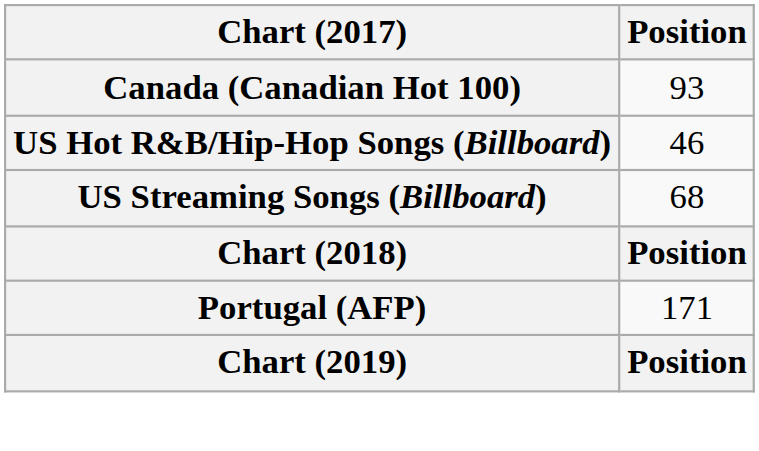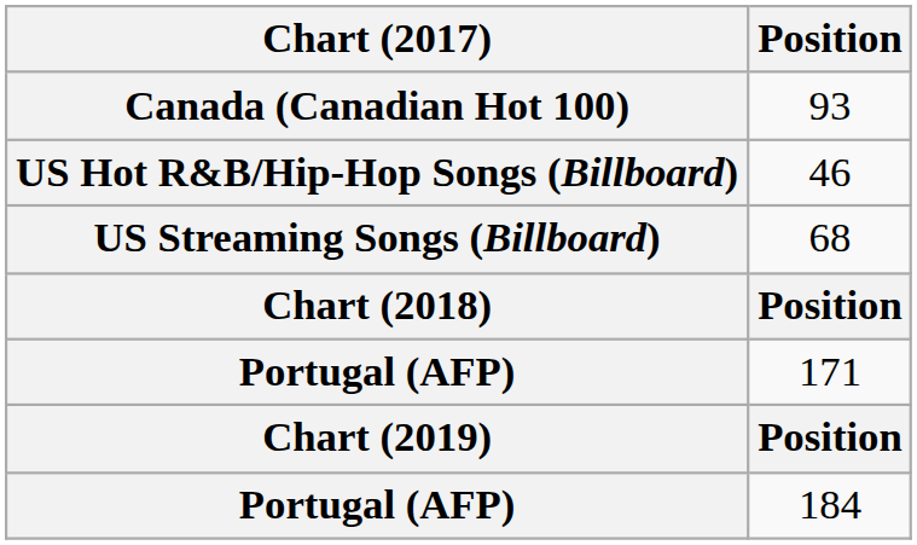 <table class="wikitable plainrowheaders" style="text-align:center">
 <tr>
 <th scope="col">Chart (2017)</th>
 <th scope="col">Position</th>
 </tr>
 <tr>
 <th scope="row">Canada (Canadian Hot 100)</th>
 <td>93</td>
 </tr>
 <tr>
 <th scope="row">US Hot R&B/Hip-Hop Songs (<em>Billboard</em>)</th>
 <td>46</td>
 </tr>
 <tr>
 <th scope="row">US Streaming Songs (<em>Billboard</em>)</th>
 <td>68</td>
 </tr>
 <tr>
 <th scope="col">Chart (2018)</th>
 <th scope="col">Position</th>
 </tr>
 <tr>
 <th scope="row">Portugal (AFP)</th>
 <td>171</td>
 </tr>
 <tr>
 <th scope="col">Chart (2019)</th>
 <th scope="col">Position</th>
 </tr>
+<tr>
+<th scope="row">Portugal (AFP)</th>
+<td>184</td>
+</tr>
 </table>
